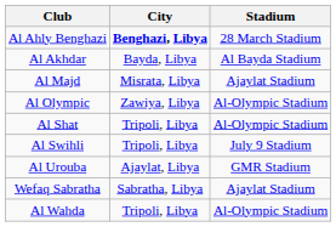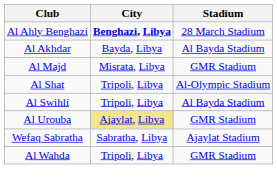 <table class="wikitable" style="text-align: center;">
 <tr>
 <th>Club</th>
 <th>City</th>
 <th>Stadium</th>
 </tr>
 <tr>
 <td><a href='#'>Al Ahly Benghazi</a></td>
 <td><strong><a href='#'>Benghazi</a>, <a href='#'>Libya</a></strong></td>
 <td><a href='#'>28 March Stadium</a></td>
 </tr>
 <tr>
 <td><a href='#'>Al Akhdar</a></td>
 <td><a href='#'>Bayda</a>, <a href='#'>Libya</a></td>
 <td><a href='#'>Al Bayda Stadium</a></td>
 </tr>
 <tr>
 <td><a href='#'>Al Majd</a></td>
 <td><a href='#'>Misrata</a>, <a href='#'>Libya</a></td>
-<td><a href='#'>Ajaylat Stadium</a></td>
-</tr>
-<tr>
-<td><a href='#'>Al Olympic</a></td>
-<td><a href='#'>Zawiya</a>, <a href='#'>Libya</a></td>
-<td><a href='#'>Al-Olympic Stadium</a></td>
+<td><a href='#'>GMR Stadium</a></td>
 </tr>
 <tr>
 <td><a href='#'>Al Shat</a></td>
 <td><a href='#'>Tripoli</a>, <a href='#'>Libya</a></td>
 <td><a href='#'>Al-Olympic Stadium</a></td>
 </tr>
 <tr>
 <td><a href='#'>Al Swihli</a></td>
 <td><a href='#'>Tripoli</a>, <a href='#'>Libya</a></td>
-<td><a href='#'>July 9 Stadium</a></td>
+<td><a href='#'>Al Bayda Stadium</a></td>
 </tr>
 <tr>
 <td><a href='#'>Al Urouba</a></td>
-<td><a href='#'>Ajaylat</a>, <a href='#'>Libya</a></td>
+<td style="background: khaki;"><a href='#'>Ajaylat</a>, <a href='#'>Libya</a></td>
 <td><a href='#'>GMR Stadium</a></td>
 </tr>
 <tr>
 <td><a href='#'>Wefaq Sabratha</a></td>
 <td><a href='#'>Sabratha</a>, <a href='#'>Libya</a></td>
 <td><a href='#'>Ajaylat Stadium</a></td>
 </tr>
 <tr>
 <td><a href='#'>Al Wahda</a></td>
 <td><a href='#'>Tripoli</a>, <a href='#'>Libya</a></td>
-<td><a href='#'>Al-Olympic Stadium</a></td>
+<td><a href='#'>GMR Stadium</a></td>
 </tr>
 </table>
